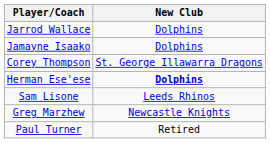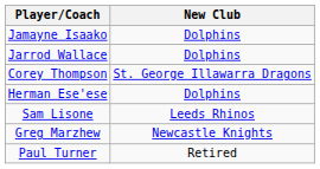 <table class="wikitable sortable" style="text-align: center; font-size:90%">
 <tr style="background:#efefef;">
 <th>Player/Coach</th>
 <th>New Club</th>
 </tr>
 <tr>
-<td><a href='#'>Jarrod Wallace</a></td>
+<td><a href='#'>Jamayne Isaako</a></td>
 <td><a href='#'>Dolphins</a></td>
 </tr>
 <tr>
-<td><a href='#'>Jamayne Isaako</a></td>
+<td><a href='#'>Jarrod Wallace</a></td>
 <td><a href='#'>Dolphins</a></td>
 </tr>
 <tr>
 <td><a href='#'>Corey Thompson</a></td>
 <td><a href='#'>St. George Illawarra Dragons</a></td>
 </tr>
 <tr>
 <td><a href='#'>Herman Ese'ese</a></td>
-<td><strong><a href='#'>Dolphins</a></strong></td>
+<td><a href='#'>Dolphins</a></td>
 </tr>
 <tr>
 <td><a href='#'>Sam Lisone</a></td>
 <td><a href='#'>Leeds Rhinos</a></td>
 </tr>
 <tr>
 <td><a href='#'>Greg Marzhew</a></td>
 <td><a href='#'>Newcastle Knights</a></td>
 </tr>
 <tr>
 <td><a href='#'>Paul Turner</a></td>
 <td>Retired</td>
 </tr>
 </table>
